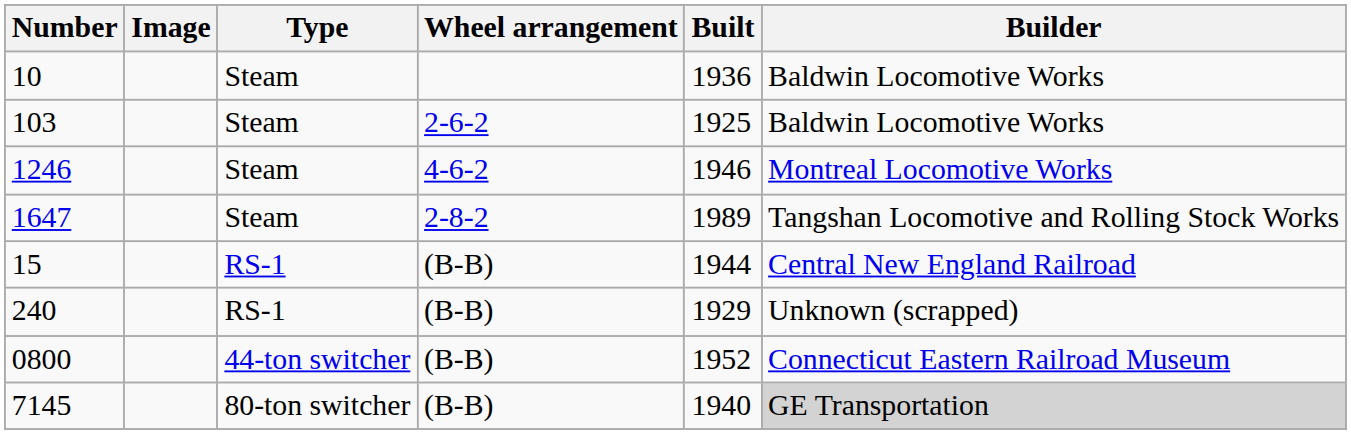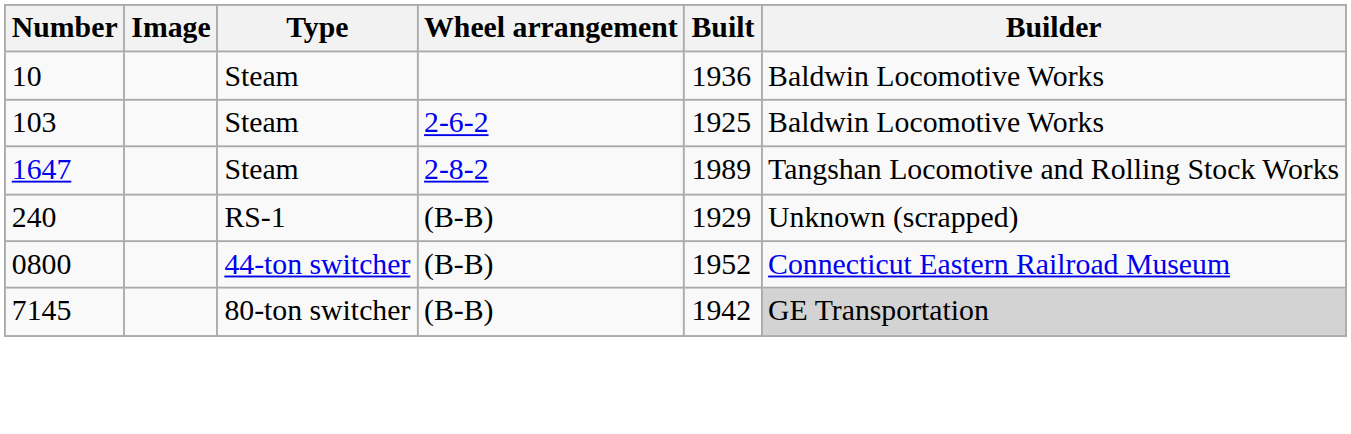 <table class="wikitable">
 <tr>
 <th>Number</th>
 <th>Image</th>
 <th>Type</th>
 <th>Wheel arrangement</th>
 <th>Built</th>
 <th>Builder</th>
 </tr>
 <tr>
 <td>10</td>
 <td></td>
 <td>Steam</td>
 <td></td>
 <td>1936</td>
 <td>Baldwin Locomotive Works</td>
 </tr>
 <tr>
 <td>103</td>
 <td></td>
 <td>Steam</td>
 <td><a href='#'>2-6-2</a></td>
 <td>1925</td>
 <td>Baldwin Locomotive Works</td>
 </tr>
 <tr>
-<td><a href='#'>1246</a></td>
-<td></td>
-<td>Steam</td>
-<td><a href='#'>4-6-2</a></td>
-<td>1946</td>
-<td><a href='#'>Montreal Locomotive Works</a></td>
-</tr>
-<tr>
 <td><a href='#'>1647</a></td>
 <td></td>
 <td>Steam</td>
 <td><a href='#'>2-8-2</a></td>
 <td>1989</td>
 <td>Tangshan Locomotive and Rolling Stock Works</td>
-</tr>
-<tr>
-<td>15</td>
-<td></td>
-<td><a href='#'>RS-1</a></td>
-<td>(B-B)</td>
-<td>1944</td>
-<td><a href='#'>Central New England Railroad</a></td>
 </tr>
 <tr>
 <td>240</td>
 <td></td>
 <td>RS-1</td>
 <td>(B-B)</td>
 <td>1929</td>
 <td>Unknown (scrapped)</td>
 </tr>
 <tr>
 <td>0800</td>
 <td></td>
 <td><a href='#'>44-ton switcher</a></td>
 <td>(B-B)</td>
 <td>1952</td>
 <td><a href='#'>Connecticut Eastern Railroad Museum</a></td>
 </tr>
 <tr>
 <td>7145</td>
 <td></td>
 <td>80-ton switcher</td>
 <td>(B-B)</td>
-<td>1940</td>
+<td>1942</td>
 <td style="background: lightgrey;">GE Transportation</td>
 </tr>
 </table>
